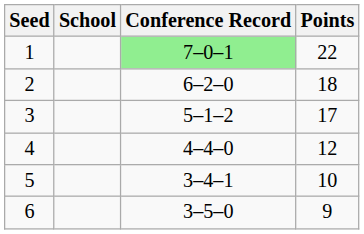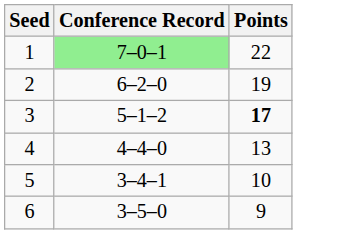 <table class="wikitable" style="text-align:center">
 <tr>
 <th>Seed</th>
-<th>School</th>
 <th>Conference Record</th>
 <th>Points</th>
 </tr>
 <tr>
 <td>1</td>
-<td></td>
 <td style="background: lightgreen;">7–0–1</td>
 <td>22</td>
 </tr>
 <tr>
 <td>2</td>
-<td></td>
 <td>6–2–0</td>
-<td>18</td>
+<td>19</td>
 </tr>
 <tr>
 <td>3</td>
-<td></td>
 <td>5–1–2</td>
-<td>17</td>
+<td><strong>17</strong></td>
 </tr>
 <tr>
 <td>4</td>
-<td></td>
 <td>4–4–0</td>
-<td>12</td>
+<td>13</td>
 </tr>
 <tr>
 <td>5</td>
-<td></td>
 <td>3–4–1</td>
 <td>10</td>
 </tr>
 <tr>
 <td>6</td>
-<td></td>
 <td>3–5–0</td>
 <td>9</td>
 </tr>
 </table>
